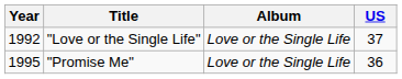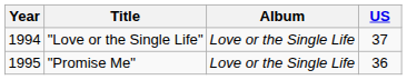 <table class="wikitable">
 <tr>
 <th align="left" valign="top">Year</th>
 <th align="left" valign="top">Title</th>
 <th align="left" valign="top">Album</th>
 <th align="center" valign="top" width="40"><a href='#'>US</a></th>
 </tr>
 <tr>
-<td align="left" valign="top">1992</td>
+<td align="left" valign="top">1994</td>
 <td align="left" valign="top">"Love or the Single Life"</td>
 <td align="left" valign="top"><em>Love or the Single Life</em></td>
 <td align="center" valign="top">37 </td>
 </tr>
 <tr>
 <td align="left" valign="top">1995</td>
 <td align="left" valign="top">"Promise Me"</td>
 <td align="left" valign="top"><em>Love or the Single Life</em></td>
 <td align="center" valign="top">36 </td>
 </tr>
 </table>
